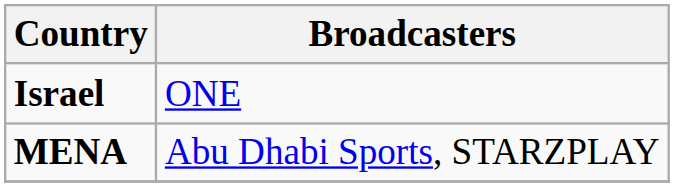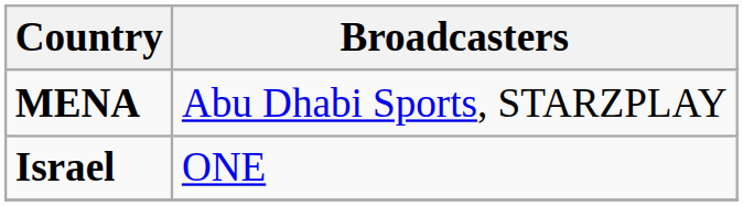 <table class="wikitable" border="1">
 <tr>
 <th>Country</th>
 <th>Broadcasters</th>
 </tr>
 <tr>
+<td><strong>MENA</strong></td>
+<td><a href='#'>Abu Dhabi Sports</a>, STARZPLAY</td>
+</tr>
+<tr>
 <td><strong>Israel</strong></td>
 <td><a href='#'>ONE</a></td>
 </tr>
 <tr>
-<td><strong>MENA</strong></td>
-<td><a href='#'>Abu Dhabi Sports</a>, STARZPLAY</td>
-</tr>
-<tr>
 </tr>
 </table>
